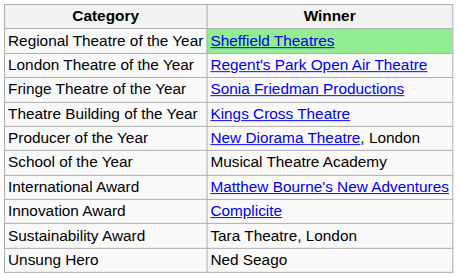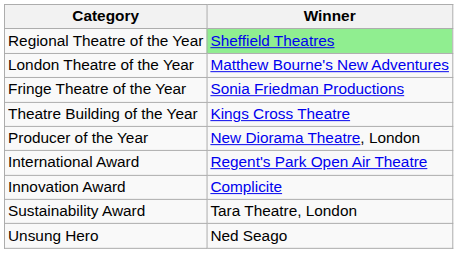 <table class="wikitable">
 <tr>
 <th>Category</th>
 <th>Winner</th>
 </tr>
 <tr>
 <td>Regional Theatre of the Year</td>
 <td style="background: lightgreen;"><a href='#'>Sheffield Theatres</a></td>
 </tr>
 <tr>
 <td>London Theatre of the Year</td>
-<td><a href='#'>Regent's Park Open Air Theatre</a></td>
+<td><a href='#'>Matthew Bourne's New Adventures</a></td>
 </tr>
 <tr>
 <td>Fringe Theatre of the Year</td>
 <td><a href='#'>Sonia Friedman Productions</a></td>
 </tr>
 <tr>
 <td>Theatre Building of the Year</td>
 <td><a href='#'>Kings Cross Theatre</a></td>
 </tr>
 <tr>
 <td>Producer of the Year</td>
 <td><a href='#'>New Diorama Theatre</a>, London</td>
 </tr>
 <tr>
-<td>School of the Year</td>
-<td>Musical Theatre Academy</td>
-</tr>
-<tr>
 <td>International Award</td>
-<td><a href='#'>Matthew Bourne's New Adventures</a></td>
+<td><a href='#'>Regent's Park Open Air Theatre</a></td>
 </tr>
 <tr>
 <td>Innovation Award</td>
 <td><a href='#'>Complicite</a></td>
 </tr>
 <tr>
 <td>Sustainability Award</td>
 <td>Tara Theatre, London</td>
 </tr>
 <tr>
 <td>Unsung Hero</td>
 <td>Ned Seago</td>
 </tr>
 </table>
